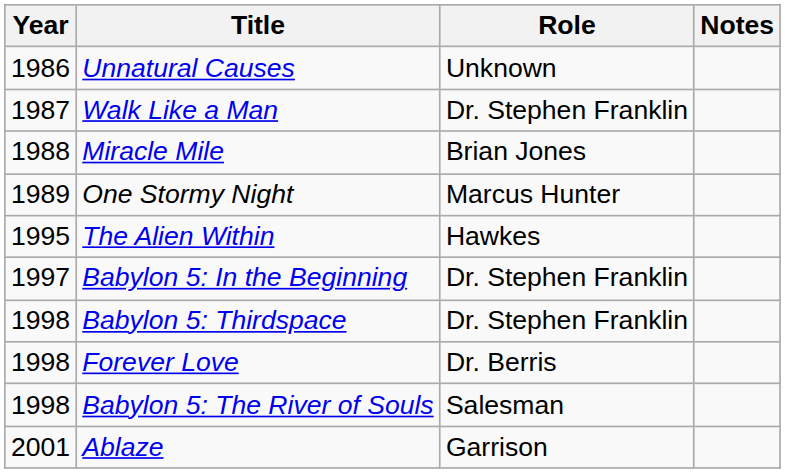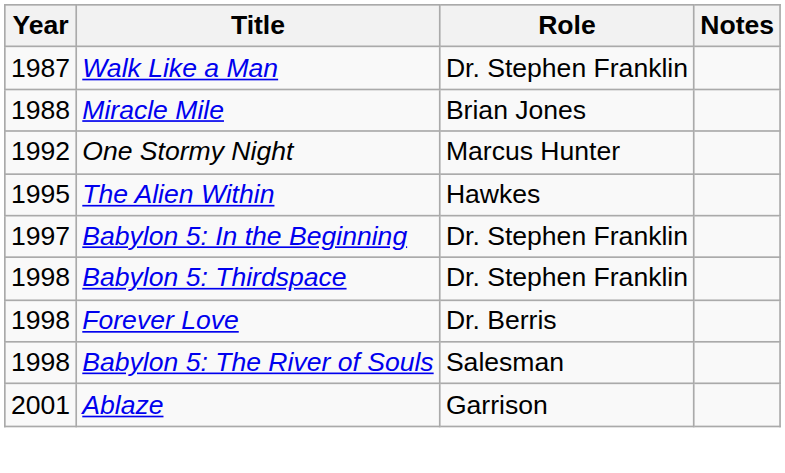 <table class="wikitable sortable">
 <tr>
 <th>Year</th>
 <th>Title</th>
 <th>Role</th>
 <th class="unsortable">Notes</th>
-</tr>
-<tr>
-<td>1986</td>
-<td><em><a href='#'>Unnatural Causes</a></em></td>
-<td>Unknown</td>
-<td></td>
 </tr>
 <tr>
 <td>1987</td>
 <td><em><a href='#'>Walk Like a Man</a></em></td>
 <td>Dr. Stephen Franklin</td>
 <td></td>
 </tr>
 <tr>
 <td>1988</td>
 <td><em><a href='#'>Miracle Mile</a></em></td>
 <td>Brian Jones</td>
 <td></td>
 </tr>
 <tr>
-<td>1989</td>
+<td>1992</td>
 <td><em>One Stormy Night</em></td>
 <td>Marcus Hunter</td>
 <td></td>
 </tr>
 <tr>
 <td>1995</td>
 <td data-sort-value="Alien Within, The"><em><a href='#'>The Alien Within</a></em></td>
 <td>Hawkes</td>
 <td></td>
 </tr>
 <tr>
 <td>1997</td>
 <td><em><a href='#'>Babylon 5: In the Beginning</a></em></td>
 <td>Dr. Stephen Franklin</td>
 <td></td>
 </tr>
 <tr>
 <td>1998</td>
 <td><em><a href='#'>Babylon 5: Thirdspace</a></em></td>
 <td>Dr. Stephen Franklin</td>
 <td></td>
 </tr>
 <tr>
 <td>1998</td>
 <td><em><a href='#'>Forever Love</a></em></td>
 <td>Dr. Berris</td>
 <td></td>
 </tr>
 <tr>
 <td>1998</td>
 <td><em><a href='#'>Babylon 5: The River of Souls</a></em></td>
 <td>Salesman</td>
 <td></td>
 </tr>
 <tr>
 <td>2001</td>
 <td><em><a href='#'>Ablaze</a></em></td>
 <td>Garrison</td>
 <td></td>
 </tr>
 </table>
